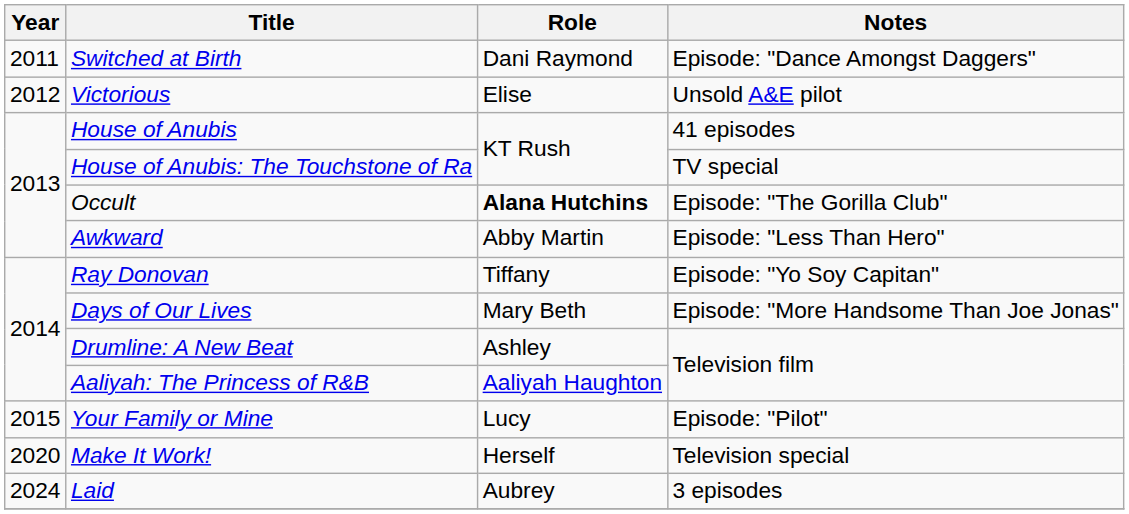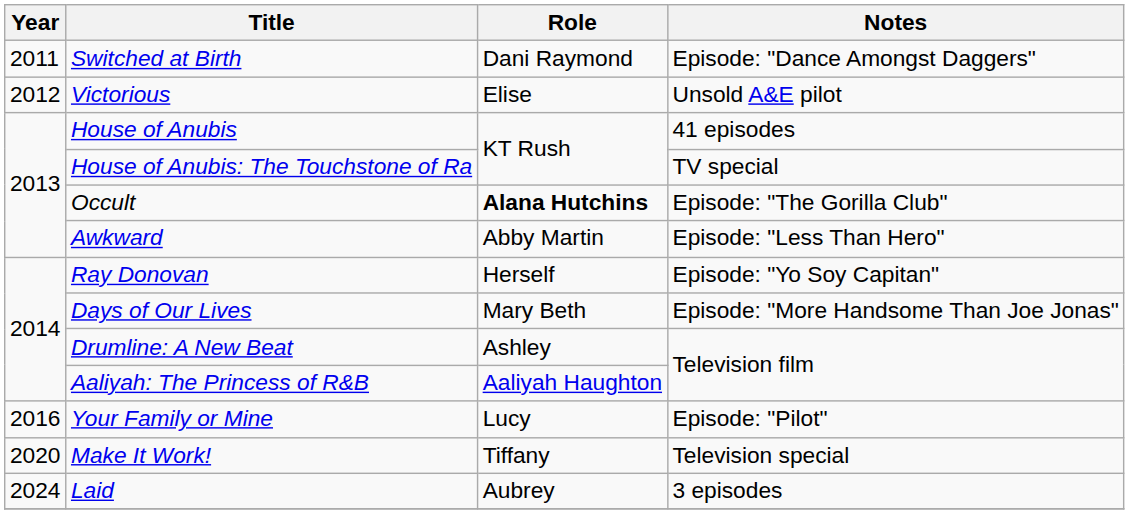 <table class="wikitable sortable">
 <tr>
 <th>Year</th>
 <th>Title</th>
 <th>Role</th>
 <th class="unsortable">Notes</th>
 </tr>
 <tr>
 <td>2011</td>
 <td><em><a href='#'>Switched at Birth</a></em></td>
 <td>Dani Raymond</td>
 <td>Episode: "Dance Amongst Daggers"</td>
 </tr>
 <tr>
 <td>2012</td>
 <td><em><a href='#'>Victorious</a></em></td>
 <td>Elise</td>
 <td>Unsold <a href='#'>A&E</a> pilot</td>
 </tr>
 <tr>
 <td rowspan="4">2013</td>
 <td><em><a href='#'>House of Anubis</a></em></td>
 <td rowspan="2">KT Rush</td>
 <td>41 episodes</td>
 </tr>
 <tr>
 <td><em><a href='#'>House of Anubis: The Touchstone of Ra</a></em></td>
 <td>TV special</td>
 </tr>
 <tr>
 <td><em>Occult</em></td>
 <td><strong>Alana Hutchins</strong></td>
 <td>Episode: "The Gorilla Club"</td>
 </tr>
 <tr>
 <td><em><a href='#'>Awkward</a></em></td>
 <td>Abby Martin</td>
 <td>Episode: "Less Than Hero"</td>
 </tr>
 <tr>
 <td rowspan="4">2014</td>
 <td><em><a href='#'>Ray Donovan</a></em></td>
-<td>Tiffany</td>
+<td>Herself</td>
 <td>Episode: "Yo Soy Capitan"</td>
 </tr>
 <tr>
 <td><em><a href='#'>Days of Our Lives</a></em></td>
 <td>Mary Beth</td>
 <td>Episode: "More Handsome Than Joe Jonas"</td>
 </tr>
 <tr>
 <td><em><a href='#'>Drumline: A New Beat</a></em></td>
 <td>Ashley</td>
 <td rowspan="2">Television film</td>
 </tr>
 <tr>
 <td><em><a href='#'>Aaliyah: The Princess of R&B</a></em></td>
 <td><a href='#'>Aaliyah Haughton</a></td>
 </tr>
 <tr>
-<td>2015</td>
+<td>2016</td>
 <td><em><a href='#'>Your Family or Mine</a></em></td>
 <td>Lucy</td>
 <td>Episode: "Pilot"</td>
 </tr>
 <tr>
 <td>2020</td>
 <td><em><a href='#'>Make It Work!</a></em></td>
-<td>Herself</td>
+<td>Tiffany</td>
 <td>Television special</td>
 </tr>
 <tr>
 <td>2024</td>
 <td><em><a href='#'>Laid</a></em></td>
 <td>Aubrey</td>
 <td>3 episodes</td>
 </tr>
 <tr>
 </tr>
 </table>
